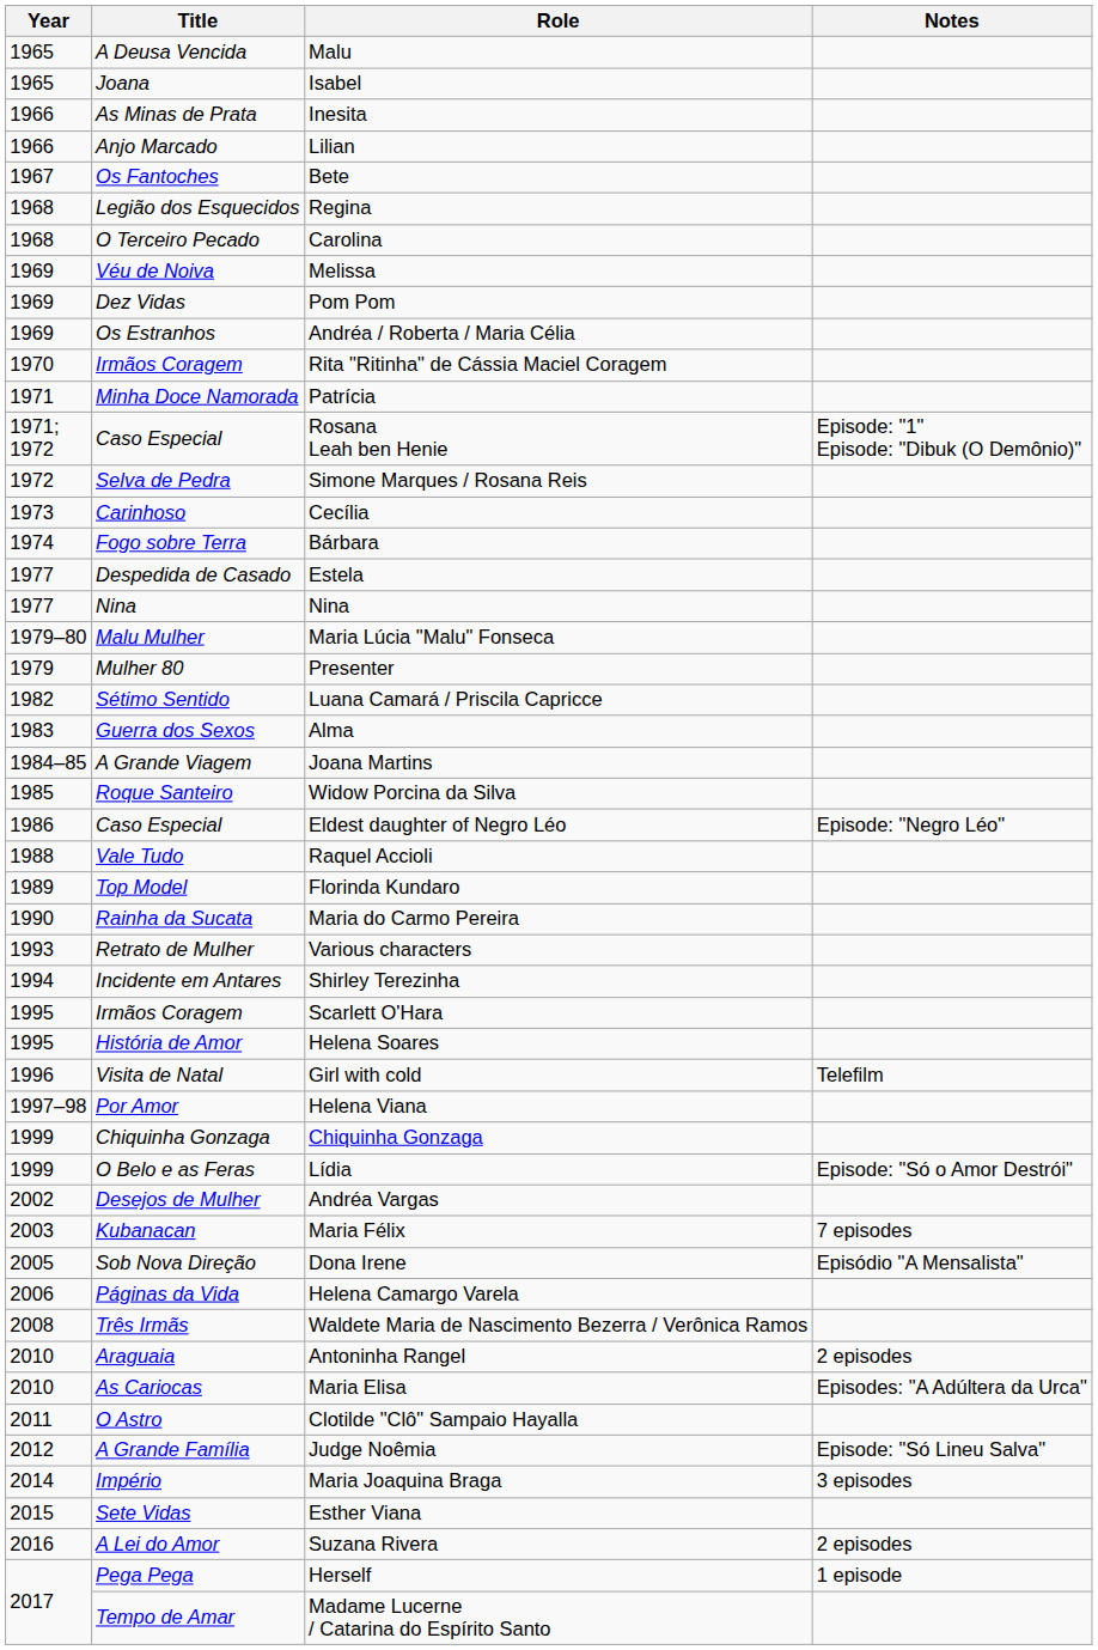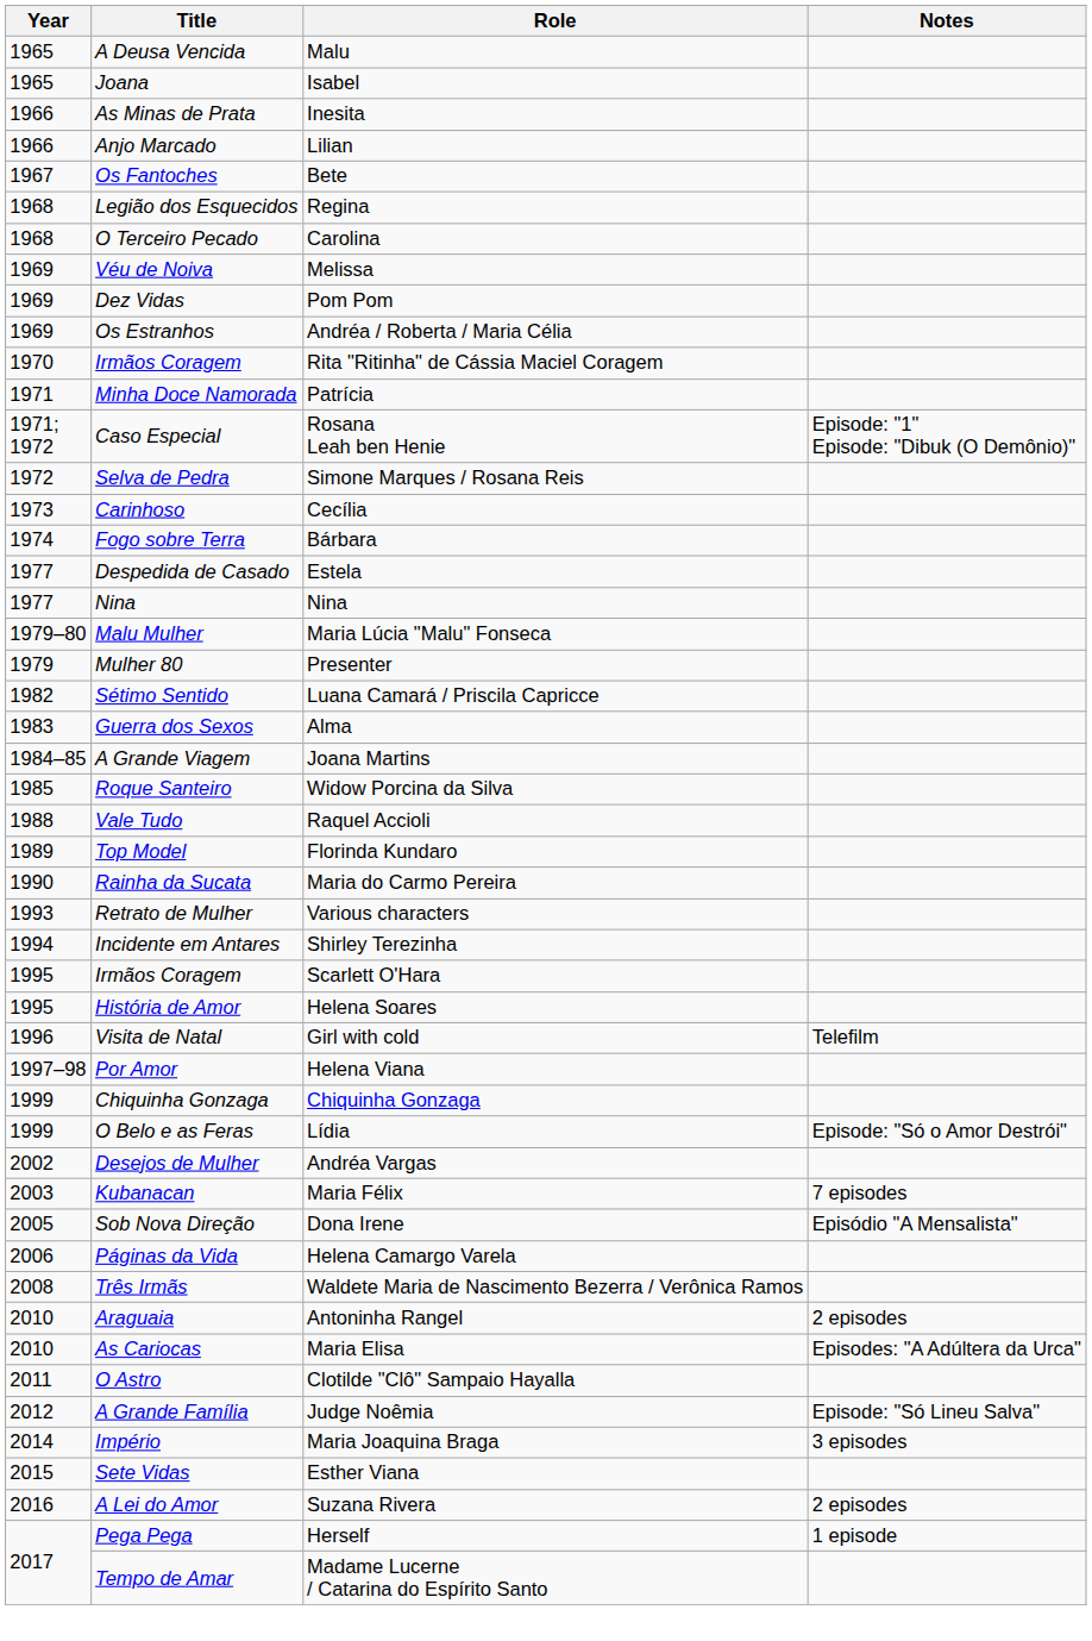 <table class="wikitable">
 <tr>
 <th>Year</th>
 <th>Title</th>
 <th>Role</th>
 <th>Notes</th>
 </tr>
 <tr>
 <td>1965</td>
 <td><em>A Deusa Vencida</em></td>
 <td>Malu</td>
 <td></td>
 </tr>
 <tr>
 <td>1965</td>
 <td><em>Joana</em></td>
 <td>Isabel</td>
 <td></td>
 </tr>
 <tr>
 <td>1966</td>
 <td><em>As Minas de Prata</em></td>
 <td>Inesita</td>
 <td></td>
 </tr>
 <tr>
 <td>1966</td>
 <td><em>Anjo Marcado</em></td>
 <td>Lilian</td>
 <td></td>
 </tr>
 <tr>
 <td>1967</td>
 <td><em><a href='#'>Os Fantoches</a></em></td>
 <td>Bete</td>
 <td></td>
 </tr>
 <tr>
 <td>1968</td>
 <td><em>Legião dos Esquecidos</em></td>
 <td>Regina</td>
 <td></td>
 </tr>
 <tr>
 <td>1968</td>
 <td><em>O Terceiro Pecado</em></td>
 <td>Carolina</td>
 <td></td>
 </tr>
 <tr>
 <td>1969</td>
 <td><em><a href='#'>Véu de Noiva</a></em></td>
 <td>Melissa</td>
 <td></td>
 </tr>
 <tr>
 <td>1969</td>
 <td><em>Dez Vidas</em></td>
 <td>Pom Pom</td>
 <td></td>
 </tr>
 <tr>
 <td>1969</td>
 <td><em>Os Estranhos</em></td>
 <td>Andréa / Roberta / Maria Célia</td>
 <td></td>
 </tr>
 <tr>
 <td>1970</td>
 <td><em><a href='#'>Irmãos Coragem</a></em></td>
 <td>Rita "Ritinha" de Cássia Maciel Coragem</td>
 <td></td>
 </tr>
 <tr>
 <td>1971</td>
 <td><em><a href='#'>Minha Doce Namorada</a></em></td>
 <td>Patrícia</td>
 <td></td>
 </tr>
 <tr>
 <td>1971;<br>1972</td>
 <td><em>Caso Especial</em></td>
 <td>Rosana <br> Leah ben Henie</td>
 <td>Episode: "1" <br> Episode: "Dibuk (O Demônio)"</td>
 </tr>
 <tr>
 <td>1972</td>
 <td><em><a href='#'>Selva de Pedra</a></em></td>
 <td>Simone Marques / Rosana Reis</td>
 <td></td>
 </tr>
 <tr>
 <td>1973</td>
 <td><em><a href='#'>Carinhoso</a></em></td>
 <td>Cecília</td>
 <td></td>
 </tr>
 <tr>
 <td>1974</td>
 <td><em><a href='#'>Fogo sobre Terra</a></em></td>
 <td>Bárbara</td>
 <td></td>
 </tr>
 <tr>
 <td>1977</td>
 <td><em>Despedida de Casado</em></td>
 <td>Estela</td>
 <td></td>
 </tr>
 <tr>
 <td>1977</td>
 <td><em>Nina</em></td>
 <td>Nina</td>
 <td></td>
 </tr>
 <tr>
 <td>1979–80</td>
 <td><em><a href='#'>Malu Mulher</a></em></td>
 <td>Maria Lúcia "Malu" Fonseca</td>
 <td></td>
 </tr>
 <tr>
 <td>1979</td>
 <td><em>Mulher 80</em></td>
 <td>Presenter</td>
 <td></td>
 </tr>
 <tr>
 <td>1982</td>
 <td><em><a href='#'>Sétimo Sentido</a></em></td>
 <td>Luana Camará / Priscila Capricce</td>
 <td></td>
 </tr>
 <tr>
 <td>1983</td>
 <td><em><a href='#'>Guerra dos Sexos</a></em></td>
 <td>Alma</td>
 <td></td>
 </tr>
 <tr>
 <td>1984–85</td>
 <td><em>A Grande Viagem</em></td>
 <td>Joana Martins</td>
 <td></td>
 </tr>
 <tr>
 <td>1985</td>
 <td><em><a href='#'>Roque Santeiro</a></em></td>
 <td>Widow Porcina da Silva</td>
 <td></td>
 </tr>
 <tr>
-<td>1986</td>
-<td><em>Caso Especial</em></td>
-<td>Eldest daughter of Negro Léo   </td>
-<td>Episode: "Negro Léo"</td>
-</tr>
-<tr>
 <td>1988</td>
 <td><em><a href='#'>Vale Tudo</a></em></td>
 <td>Raquel Accioli</td>
 <td></td>
 </tr>
 <tr>
 <td>1989</td>
 <td><em><a href='#'>Top Model</a></em></td>
 <td>Florinda Kundaro</td>
 <td></td>
 </tr>
 <tr>
 <td>1990</td>
 <td><em><a href='#'>Rainha da Sucata</a></em></td>
 <td>Maria do Carmo Pereira</td>
 <td></td>
 </tr>
 <tr>
 <td>1993</td>
 <td><em>Retrato de Mulher</em></td>
 <td>Various characters</td>
 <td></td>
 </tr>
 <tr>
 <td>1994</td>
 <td><em>Incidente em Antares</em></td>
 <td>Shirley Terezinha</td>
 <td></td>
 </tr>
 <tr>
 <td>1995</td>
 <td><em>Irmãos Coragem</em></td>
 <td>Scarlett O'Hara</td>
 <td></td>
 </tr>
 <tr>
 <td>1995</td>
 <td><em><a href='#'>História de Amor</a></em></td>
 <td>Helena Soares</td>
 <td></td>
 </tr>
 <tr>
 <td>1996</td>
 <td><em>Visita de Natal</em></td>
 <td>Girl with cold</td>
 <td>Telefilm</td>
 </tr>
 <tr>
 <td>1997–98</td>
 <td><em><a href='#'>Por Amor</a></em></td>
 <td>Helena Viana</td>
 <td></td>
 </tr>
 <tr>
 <td>1999</td>
 <td><em>Chiquinha Gonzaga</em></td>
 <td><a href='#'>Chiquinha Gonzaga</a></td>
 <td></td>
 </tr>
 <tr>
 <td>1999</td>
 <td><em>O Belo e as Feras</em></td>
 <td>Lídia</td>
 <td>Episode: "Só o Amor Destrói"</td>
 </tr>
 <tr>
 <td>2002</td>
 <td><em><a href='#'>Desejos de Mulher</a></em></td>
 <td>Andréa Vargas</td>
 <td></td>
 </tr>
 <tr>
 <td>2003</td>
 <td><em><a href='#'>Kubanacan</a></em></td>
 <td>Maria Félix</td>
 <td>7 episodes</td>
 </tr>
 <tr>
 <td>2005</td>
 <td><em>Sob Nova Direção</em></td>
 <td>Dona Irene</td>
 <td>Episódio "A Mensalista"</td>
 </tr>
 <tr>
 <td>2006</td>
 <td><em><a href='#'>Páginas da Vida</a></em></td>
 <td>Helena Camargo Varela</td>
 <td></td>
 </tr>
 <tr>
 <td>2008</td>
 <td><em><a href='#'>Três Irmãs</a></em></td>
 <td>Waldete Maria de Nascimento Bezerra / Verônica Ramos</td>
 <td></td>
 </tr>
 <tr>
 <td>2010</td>
 <td><em><a href='#'>Araguaia</a></em></td>
 <td>Antoninha Rangel </td>
 <td>2 episodes</td>
 </tr>
 <tr>
 <td>2010</td>
 <td><em><a href='#'>As Cariocas</a></em></td>
 <td>Maria Elisa</td>
 <td>Episodes: "A Adúltera da Urca"</td>
 </tr>
 <tr>
 <td>2011</td>
 <td><em><a href='#'>O Astro</a></em></td>
 <td>Clotilde "Clô" Sampaio Hayalla</td>
 <td></td>
 </tr>
 <tr>
 <td>2012</td>
 <td><em><a href='#'>A Grande Família</a></em></td>
 <td>Judge Noêmia </td>
 <td>Episode: "Só Lineu Salva"</td>
 </tr>
 <tr>
 <td>2014</td>
 <td><em><a href='#'>Império</a></em></td>
 <td>Maria Joaquina Braga </td>
 <td>3 episodes</td>
 </tr>
 <tr>
 <td>2015</td>
 <td><em><a href='#'>Sete Vidas</a></em></td>
 <td>Esther Viana</td>
 <td></td>
 </tr>
 <tr>
 <td>2016</td>
 <td><em><a href='#'>A Lei do Amor</a></em></td>
 <td>Suzana Rivera </td>
 <td>2 episodes</td>
 </tr>
 <tr>
 <td rowspan="2">2017</td>
 <td><em><a href='#'>Pega Pega</a></em></td>
 <td>Herself</td>
 <td>1 episode</td>
 </tr>
 <tr>
 <td><em><a href='#'>Tempo de Amar</a></em></td>
 <td>Madame Lucerne<br>/ Catarina do Espírito Santo</td>
 <td></td>
 </tr>
 </table>
